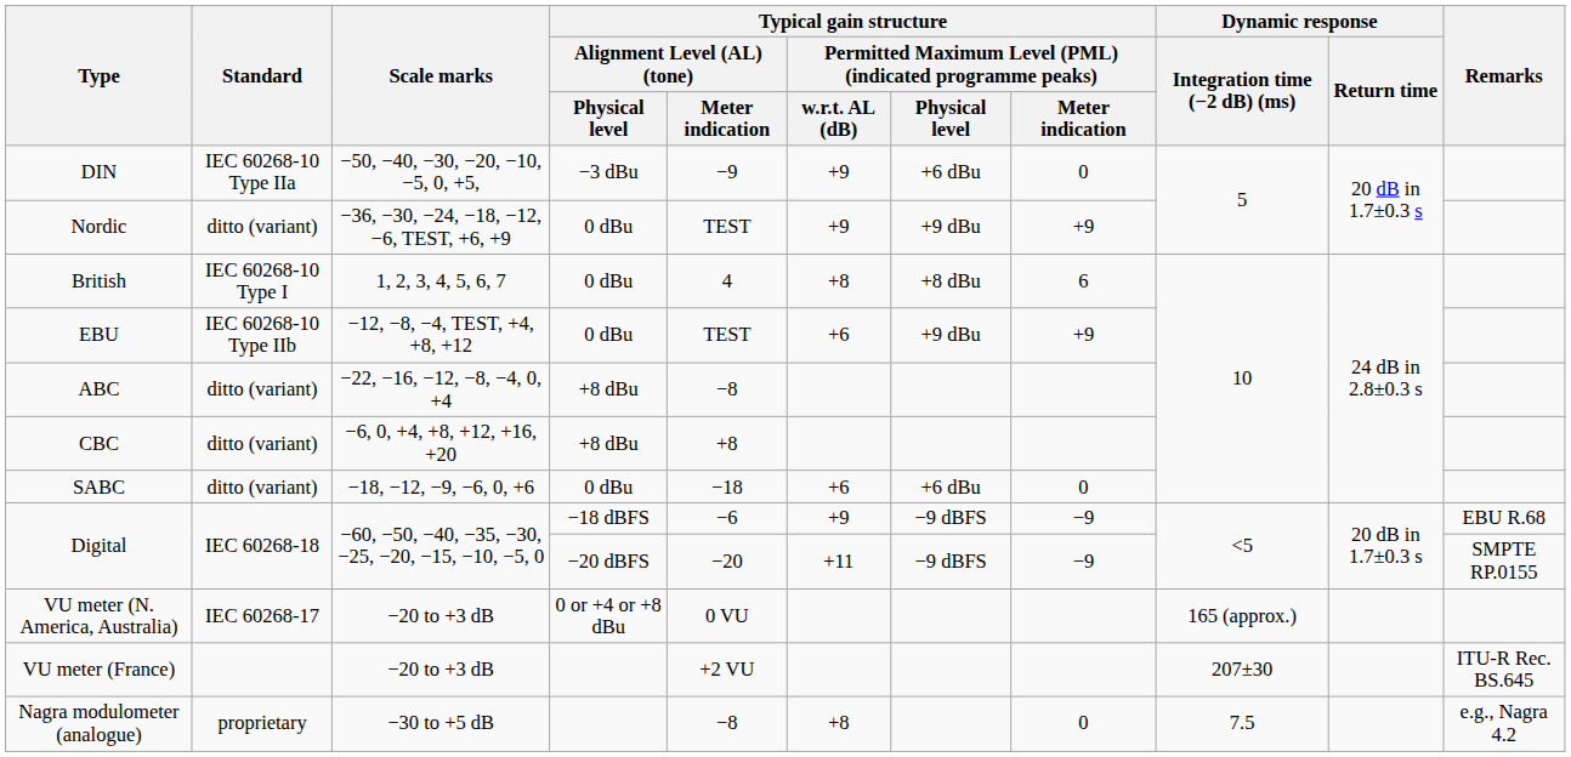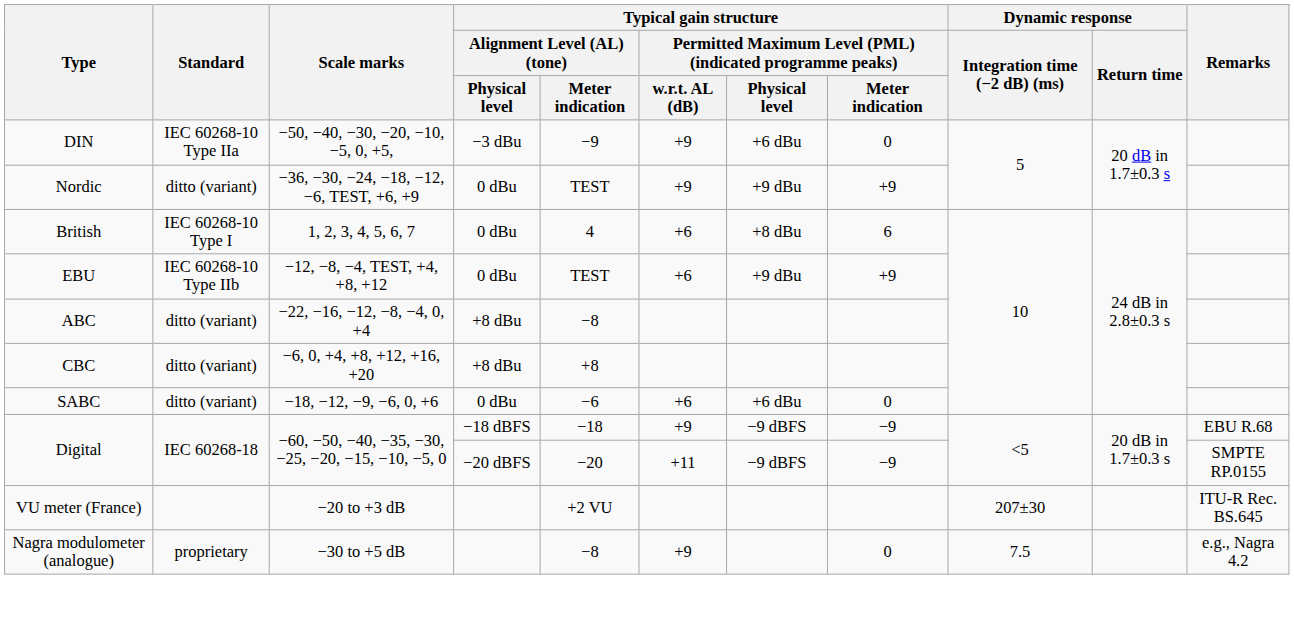 <table class="wikitable" style="text-align: center">
 <tr>
 <th rowspan=3>Type</th>
 <th rowspan=3>Standard</th>
 <th rowspan=3>Scale marks</th>
 <th colspan=5>Typical gain structure</th>
 <th colspan=2>Dynamic response</th>
 <th rowspan=3>Remarks</th>
 </tr>
 <tr>
 <th colspan=2>Alignment Level (AL) (tone)</th>
 <th colspan=3>Permitted Maximum Level (PML) (indicated programme peaks)</th>
 <th rowspan=2>Integration time (−2 dB) (ms)</th>
 <th rowspan=2>Return time</th>
 </tr>
 <tr>
 <th>Physical level</th>
 <th>Meter indication</th>
 <th>w.r.t. AL (dB)</th>
 <th>Physical level</th>
 <th>Meter indication</th>
 </tr>
 <tr>
 <td>DIN</td>
 <td>IEC 60268-10 Type IIa</td>
 <td>−50, −40, −30, −20, −10, −5, 0, +5,</td>
 <td>−3 dBu</td>
 <td>−9</td>
 <td>+9</td>
 <td>+6 dBu</td>
 <td>0</td>
 <td rowspan=2>5</td>
 <td rowspan=2>20 <a href='#'>dB</a> in 1.7±0.3 <a href='#'>s</a></td>
 <td></td>
 </tr>
 <tr>
 <td>Nordic</td>
 <td>ditto (variant)</td>
 <td>−36, −30, −24, −18, −12, −6, TEST, +6, +9</td>
 <td>0 dBu</td>
 <td>TEST</td>
 <td>+9</td>
 <td>+9 dBu</td>
 <td>+9</td>
 <td></td>
 </tr>
 <tr>
 <td>British</td>
 <td>IEC 60268-10 Type I</td>
 <td>1, 2, 3, 4, 5, 6, 7</td>
 <td>0 dBu</td>
 <td>4</td>
-<td>+8</td>
+<td>+6</td>
 <td>+8 dBu</td>
 <td>6</td>
 <td rowspan=5>10</td>
 <td rowspan= 5>24 dB in 2.8±0.3 s</td>
 <td></td>
 </tr>
 <tr>
 <td>EBU</td>
 <td>IEC 60268-10 Type IIb</td>
 <td>−12, −8, −4, TEST, +4, +8, +12</td>
 <td>0 dBu</td>
 <td>TEST</td>
 <td>+6</td>
 <td>+9 dBu</td>
 <td>+9</td>
 <td></td>
 </tr>
 <tr>
 <td>ABC</td>
 <td>ditto (variant)</td>
 <td>−22, −16, −12, −8, −4, 0, +4</td>
 <td>+8 dBu</td>
 <td>−8</td>
 <td></td>
 <td></td>
 <td></td>
 <td></td>
 </tr>
 <tr>
 <td>CBC</td>
 <td>ditto (variant)</td>
 <td>−6, 0, +4, +8, +12, +16, +20</td>
 <td>+8 dBu</td>
 <td>+8</td>
 <td></td>
 <td></td>
 <td></td>
 <td></td>
 </tr>
 <tr>
 <td>SABC</td>
 <td>ditto (variant)</td>
 <td>−18, −12, −9, −6, 0, +6</td>
 <td>0 dBu</td>
-<td>−18</td>
+<td>−6</td>
 <td>+6</td>
 <td>+6 dBu</td>
 <td>0</td>
 <td></td>
 </tr>
 <tr>
 <td rowspan=2>Digital</td>
 <td rowspan=2>IEC 60268-18</td>
 <td rowspan=2>−60, −50, −40, −35, −30, −25, −20, −15, −10, −5, 0</td>
 <td>−18 dBFS</td>
-<td>−6</td>
+<td>−18</td>
 <td>+9</td>
 <td>−9 dBFS</td>
 <td>−9</td>
 <td rowspan=2><5</td>
 <td rowspan=2>20 dB in 1.7±0.3 s</td>
 <td>EBU R.68</td>
 </tr>
 <tr>
 <td>−20 dBFS</td>
 <td>−20</td>
 <td>+11</td>
 <td>−9 dBFS</td>
 <td>−9</td>
 <td>SMPTE RP.0155</td>
-</tr>
-<tr>
-<td>VU meter (N. America, Australia)</td>
-<td>IEC 60268-17</td>
-<td>−20 to +3 dB</td>
-<td>0 or +4 or +8 dBu</td>
-<td>0 VU</td>
-<td></td>
-<td></td>
-<td></td>
-<td>165 (approx.)</td>
-<td></td>
-<td></td>
 </tr>
 <tr>
 <td>VU meter (France)</td>
 <td></td>
 <td>−20 to +3 dB</td>
 <td></td>
 <td>+2 VU</td>
 <td></td>
 <td></td>
 <td></td>
 <td>207±30</td>
 <td></td>
 <td>ITU-R Rec. BS.645</td>
 </tr>
 <tr>
 <td>Nagra modulometer (analogue)</td>
 <td>proprietary</td>
 <td>−30 to +5 dB</td>
 <td></td>
 <td>−8</td>
-<td>+8</td>
+<td>+9</td>
 <td></td>
 <td>0</td>
 <td>7.5</td>
 <td></td>
 <td>e.g., Nagra 4.2</td>
 </tr>
 </table>
